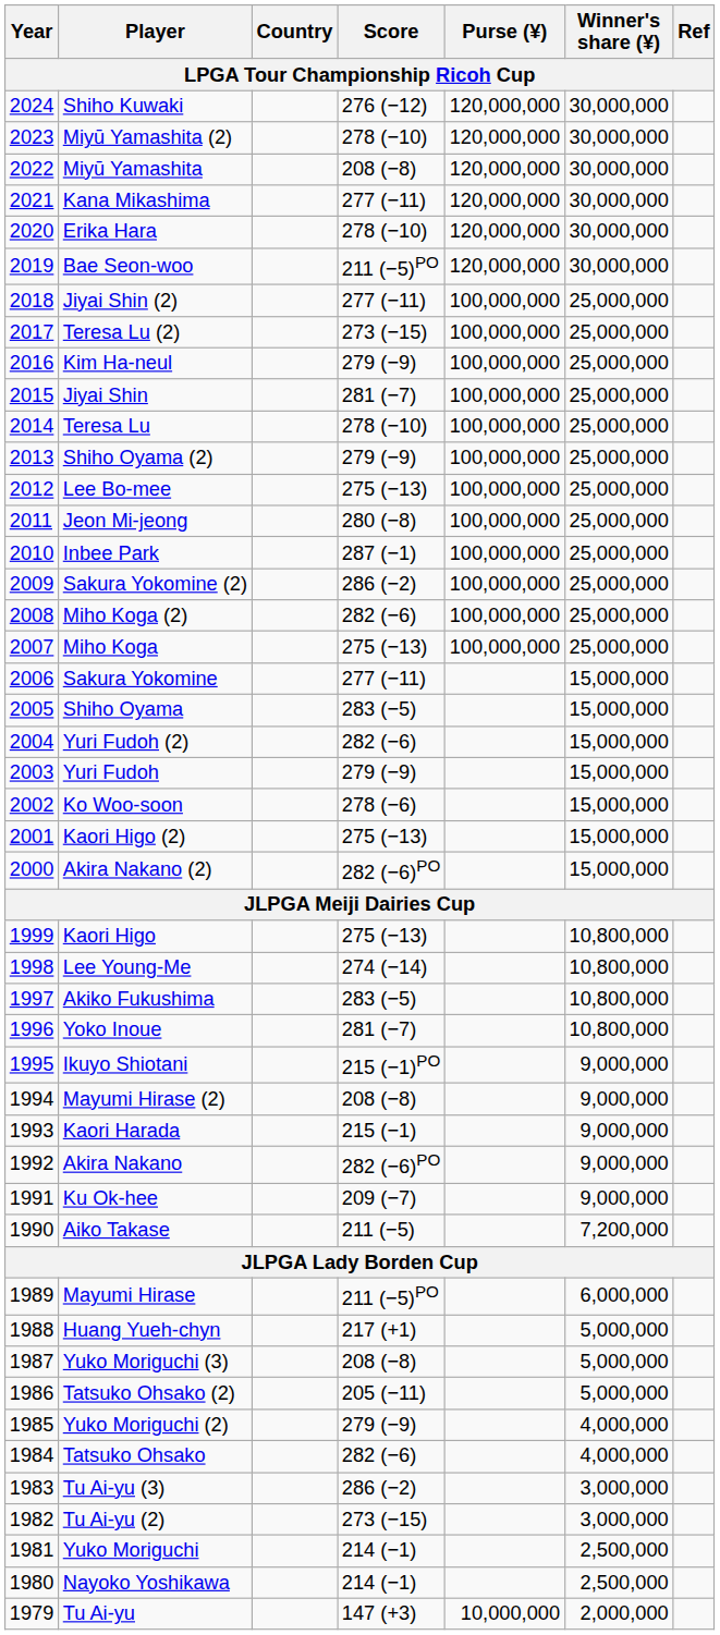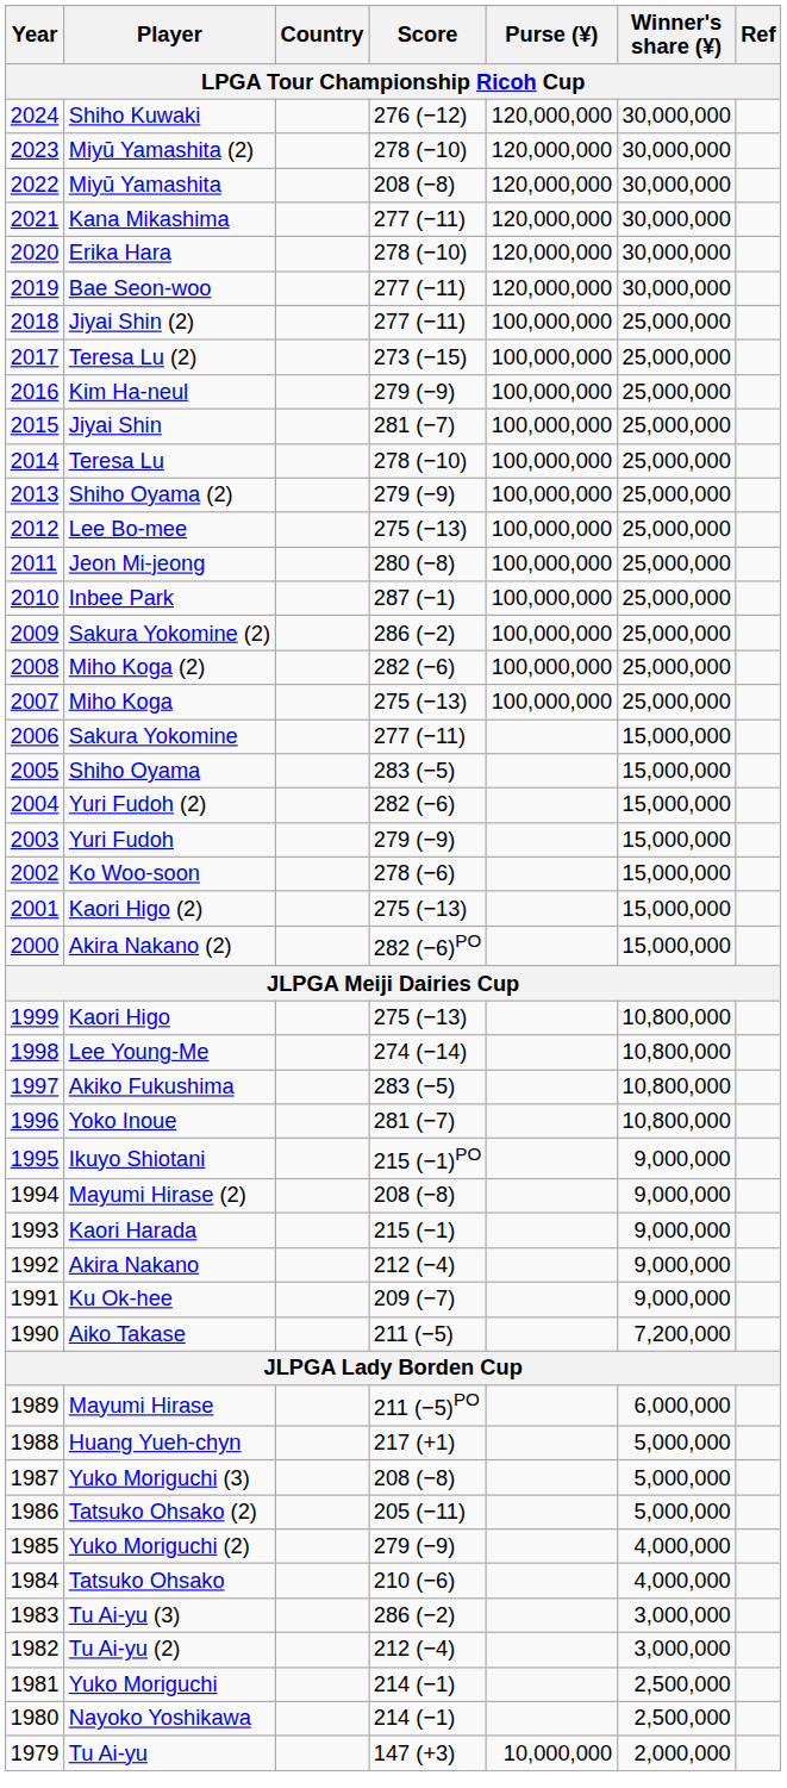 <table class="wikitable">
 <tr>
 <th>Year</th>
 <th>Player</th>
 <th>Country</th>
 <th>Score</th>
 <th>Purse (¥)</th>
 <th>Winner's<br>share (¥)</th>
 <th>Ref</th>
 </tr>
 <tr>
 <th colspan=7>LPGA Tour Championship <a href='#'>Ricoh</a> Cup</th>
 </tr>
 <tr>
 <td><a href='#'>2024</a></td>
 <td><a href='#'>Shiho Kuwaki</a></td>
 <td></td>
 <td>276 (−12)</td>
 <td align=right>120,000,000</td>
 <td align=right>30,000,000</td>
 <td></td>
 </tr>
 <tr>
 <td><a href='#'>2023</a></td>
 <td><a href='#'>Miyū Yamashita</a> (2)</td>
 <td></td>
 <td>278 (−10)</td>
 <td align=right>120,000,000</td>
 <td align=right>30,000,000</td>
 <td></td>
 </tr>
 <tr>
 <td><a href='#'>2022</a></td>
 <td><a href='#'>Miyū Yamashita</a></td>
 <td></td>
 <td>208 (−8)</td>
 <td align=right>120,000,000</td>
 <td align=right>30,000,000</td>
 <td></td>
 </tr>
 <tr>
 <td><a href='#'>2021</a></td>
 <td><a href='#'>Kana Mikashima</a></td>
 <td></td>
 <td>277 (−11)</td>
 <td align=right>120,000,000</td>
 <td align=right>30,000,000</td>
 <td></td>
 </tr>
 <tr>
 <td><a href='#'>2020</a></td>
 <td><a href='#'>Erika Hara</a></td>
 <td></td>
 <td>278 (−10)</td>
 <td align=right>120,000,000</td>
 <td align=right>30,000,000</td>
 <td></td>
 </tr>
 <tr>
 <td><a href='#'>2019</a></td>
 <td><a href='#'>Bae Seon-woo</a></td>
 <td></td>
-<td>211 (−5)<sup>PO</sup></td>
+<td>277 (−11)</td>
 <td align=right>120,000,000</td>
 <td align=right>30,000,000</td>
 <td></td>
 </tr>
 <tr>
 <td><a href='#'>2018</a></td>
 <td><a href='#'>Jiyai Shin</a> (2)</td>
 <td></td>
 <td>277 (−11)</td>
 <td align=right>100,000,000</td>
 <td align=right>25,000,000</td>
 <td></td>
 </tr>
 <tr>
 <td><a href='#'>2017</a></td>
 <td><a href='#'>Teresa Lu</a> (2)</td>
 <td></td>
 <td>273 (−15)</td>
 <td align=right>100,000,000</td>
 <td align=right>25,000,000</td>
 <td></td>
 </tr>
 <tr>
 <td><a href='#'>2016</a></td>
 <td><a href='#'>Kim Ha-neul</a></td>
 <td></td>
 <td>279 (−9)</td>
 <td align=right>100,000,000</td>
 <td align=right>25,000,000</td>
 <td></td>
 </tr>
 <tr>
 <td><a href='#'>2015</a></td>
 <td><a href='#'>Jiyai Shin</a></td>
 <td></td>
 <td>281 (−7)</td>
 <td align=right>100,000,000</td>
 <td align=right>25,000,000</td>
 <td></td>
 </tr>
 <tr>
 <td><a href='#'>2014</a></td>
 <td><a href='#'>Teresa Lu</a></td>
 <td></td>
 <td>278 (−10)</td>
 <td align=right>100,000,000</td>
 <td align=right>25,000,000</td>
 <td></td>
 </tr>
 <tr>
 <td><a href='#'>2013</a></td>
 <td><a href='#'>Shiho Oyama</a> (2)</td>
 <td></td>
 <td>279 (−9)</td>
 <td align=right>100,000,000</td>
 <td align=right>25,000,000</td>
 <td></td>
 </tr>
 <tr>
 <td><a href='#'>2012</a></td>
 <td><a href='#'>Lee Bo-mee</a></td>
 <td></td>
 <td>275 (−13)</td>
 <td align=right>100,000,000</td>
 <td align=right>25,000,000</td>
 <td></td>
 </tr>
 <tr>
 <td><a href='#'>2011</a></td>
 <td><a href='#'>Jeon Mi-jeong</a></td>
 <td></td>
 <td>280 (−8)</td>
 <td align=right>100,000,000</td>
 <td align=right>25,000,000</td>
 <td></td>
 </tr>
 <tr>
 <td><a href='#'>2010</a></td>
 <td><a href='#'>Inbee Park</a></td>
 <td></td>
 <td>287 (−1)</td>
 <td align=right>100,000,000</td>
 <td align=right>25,000,000</td>
 <td></td>
 </tr>
 <tr>
 <td><a href='#'>2009</a></td>
 <td><a href='#'>Sakura Yokomine</a> (2)</td>
 <td></td>
 <td>286 (−2)</td>
 <td align=right>100,000,000</td>
 <td align=right>25,000,000</td>
 <td></td>
 </tr>
 <tr>
 <td><a href='#'>2008</a></td>
 <td><a href='#'>Miho Koga</a> (2)</td>
 <td></td>
 <td>282 (−6)</td>
 <td align=right>100,000,000</td>
 <td align=right>25,000,000</td>
 <td></td>
 </tr>
 <tr>
 <td><a href='#'>2007</a></td>
 <td><a href='#'>Miho Koga</a></td>
 <td></td>
 <td>275 (−13)</td>
 <td align=right>100,000,000</td>
 <td align=right>25,000,000</td>
 <td></td>
 </tr>
 <tr>
 <td><a href='#'>2006</a></td>
 <td><a href='#'>Sakura Yokomine</a></td>
 <td></td>
 <td>277 (−11)</td>
 <td align=right></td>
 <td align=right>15,000,000</td>
 <td></td>
 </tr>
 <tr>
 <td><a href='#'>2005</a></td>
 <td><a href='#'>Shiho Oyama</a></td>
 <td></td>
 <td>283 (−5)</td>
 <td align=right></td>
 <td align=right>15,000,000</td>
 <td></td>
 </tr>
 <tr>
 <td><a href='#'>2004</a></td>
 <td><a href='#'>Yuri Fudoh</a> (2)</td>
 <td></td>
 <td>282 (−6)</td>
 <td align=right></td>
 <td align=right>15,000,000</td>
 <td></td>
 </tr>
 <tr>
 <td><a href='#'>2003</a></td>
 <td><a href='#'>Yuri Fudoh</a></td>
 <td></td>
 <td>279 (−9)</td>
 <td align=right></td>
 <td align=right>15,000,000</td>
 <td></td>
 </tr>
 <tr>
 <td><a href='#'>2002</a></td>
 <td><a href='#'>Ko Woo-soon</a></td>
 <td></td>
 <td>278 (−6)</td>
 <td align=right></td>
 <td align=right>15,000,000</td>
 <td></td>
 </tr>
 <tr>
 <td><a href='#'>2001</a></td>
 <td><a href='#'>Kaori Higo</a> (2)</td>
 <td></td>
 <td>275 (−13)</td>
 <td align=right></td>
 <td align=right>15,000,000</td>
 <td></td>
 </tr>
 <tr>
 <td><a href='#'>2000</a></td>
 <td><a href='#'>Akira Nakano</a> (2)</td>
 <td></td>
 <td>282 (−6)<sup>PO</sup></td>
 <td align=right></td>
 <td align=right>15,000,000</td>
 <td></td>
 </tr>
 <tr>
 <th colspan=7>JLPGA Meiji Dairies Cup</th>
 </tr>
 <tr>
 <td><a href='#'>1999</a></td>
 <td><a href='#'>Kaori Higo</a></td>
 <td></td>
 <td>275 (−13)</td>
 <td align=right></td>
 <td align=right>10,800,000</td>
 <td></td>
 </tr>
 <tr>
 <td><a href='#'>1998</a></td>
 <td><a href='#'>Lee Young-Me</a></td>
 <td></td>
 <td>274 (−14)</td>
 <td align=right></td>
 <td align=right>10,800,000</td>
 <td></td>
 </tr>
 <tr>
 <td><a href='#'>1997</a></td>
 <td><a href='#'>Akiko Fukushima</a></td>
 <td></td>
 <td>283 (−5)</td>
 <td align=right></td>
 <td align=right>10,800,000</td>
 <td></td>
 </tr>
 <tr>
 <td><a href='#'>1996</a></td>
 <td><a href='#'>Yoko Inoue</a></td>
 <td></td>
 <td>281 (−7)</td>
 <td align=right></td>
 <td align=right>10,800,000</td>
 <td></td>
 </tr>
 <tr>
 <td><a href='#'>1995</a></td>
 <td><a href='#'>Ikuyo Shiotani</a></td>
 <td></td>
 <td>215 (−1)<sup>PO</sup></td>
 <td align=right></td>
 <td align=right>9,000,000</td>
 <td></td>
 </tr>
 <tr>
 <td>1994</td>
 <td><a href='#'>Mayumi Hirase</a> (2)</td>
 <td></td>
 <td>208 (−8)</td>
 <td align=right></td>
 <td align=right>9,000,000</td>
 <td></td>
 </tr>
 <tr>
 <td>1993</td>
 <td><a href='#'>Kaori Harada</a></td>
 <td></td>
 <td>215 (−1)</td>
 <td align=right></td>
 <td align=right>9,000,000</td>
 <td></td>
 </tr>
 <tr>
 <td>1992</td>
 <td><a href='#'>Akira Nakano</a></td>
 <td></td>
-<td>282 (−6)<sup>PO</sup></td>
+<td>212 (−4)</td>
 <td align=right></td>
 <td align=right>9,000,000</td>
 <td></td>
 </tr>
 <tr>
 <td>1991</td>
 <td><a href='#'>Ku Ok-hee</a></td>
 <td></td>
 <td>209 (−7)</td>
 <td align=right></td>
 <td align=right>9,000,000</td>
 <td></td>
 </tr>
 <tr>
 <td>1990</td>
 <td><a href='#'>Aiko Takase</a></td>
 <td></td>
 <td>211 (−5)</td>
 <td align=right></td>
 <td align=right>7,200,000</td>
 <td></td>
 </tr>
 <tr>
 <th colspan=7>JLPGA Lady Borden Cup</th>
 </tr>
 <tr>
 <td>1989</td>
 <td><a href='#'>Mayumi Hirase</a></td>
 <td></td>
 <td>211 (−5)<sup>PO</sup></td>
 <td align=right></td>
 <td align=right>6,000,000</td>
 <td></td>
 </tr>
 <tr>
 <td>1988</td>
 <td><a href='#'>Huang Yueh-chyn</a></td>
 <td></td>
 <td>217 (+1)</td>
 <td align=right></td>
 <td align=right>5,000,000</td>
 <td></td>
 </tr>
 <tr>
 <td>1987</td>
 <td><a href='#'>Yuko Moriguchi</a> (3)</td>
 <td></td>
 <td>208 (−8)</td>
 <td align=right></td>
 <td align=right>5,000,000</td>
 <td></td>
 </tr>
 <tr>
 <td>1986</td>
 <td><a href='#'>Tatsuko Ohsako</a> (2)</td>
 <td></td>
 <td>205 (−11)</td>
 <td align=right></td>
 <td align=right>5,000,000</td>
 <td></td>
 </tr>
 <tr>
 <td>1985</td>
 <td><a href='#'>Yuko Moriguchi</a> (2)</td>
 <td></td>
 <td>279 (−9)</td>
 <td align=right></td>
 <td align=right>4,000,000</td>
 <td></td>
 </tr>
 <tr>
 <td>1984</td>
 <td><a href='#'>Tatsuko Ohsako</a></td>
 <td></td>
-<td>282 (−6)</td>
+<td>210 (−6)</td>
 <td align=right></td>
 <td align=right>4,000,000</td>
 <td></td>
 </tr>
 <tr>
 <td>1983</td>
 <td><a href='#'>Tu Ai-yu</a> (3)</td>
 <td></td>
 <td>286 (−2)</td>
 <td align=right></td>
 <td align=right>3,000,000</td>
 <td></td>
 </tr>
 <tr>
 <td>1982</td>
 <td><a href='#'>Tu Ai-yu</a> (2)</td>
 <td></td>
-<td>273 (−15)</td>
+<td>212 (−4)</td>
 <td align=right></td>
 <td align=right>3,000,000</td>
 <td></td>
 </tr>
 <tr>
 <td>1981</td>
 <td><a href='#'>Yuko Moriguchi</a></td>
 <td></td>
 <td>214 (−1)</td>
 <td align=right></td>
 <td align=right>2,500,000</td>
 <td></td>
 </tr>
 <tr>
 <td>1980</td>
 <td><a href='#'>Nayoko Yoshikawa</a></td>
 <td></td>
 <td>214 (−1)</td>
 <td align=right></td>
 <td align=right>2,500,000</td>
 <td></td>
 </tr>
 <tr>
 <td>1979</td>
 <td><a href='#'>Tu Ai-yu</a></td>
 <td></td>
 <td>147 (+3)</td>
 <td align=right>10,000,000</td>
 <td align=right>2,000,000</td>
 <td></td>
 </tr>
 </table>
